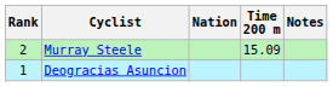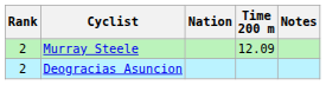 <table class="wikitable sortable" style="text-align:center">
 <tr>
 <th>Rank</th>
 <th>Cyclist</th>
 <th>Nation</th>
 <th>Time<br>200 m</th>
 <th>Notes</th>
 </tr>
 <tr bgcolor=bbf3bb>
 <td>2</td>
 <td align=left><a href='#'>Murray Steele</a></td>
 <td align=left></td>
-<td>15.09</td>
+<td>12.09</td>
 <td></td>
 </tr>
 <tr bgcolor=bbf3ff>
-<td>1</td>
+<td>2</td>
 <td align=left><a href='#'>Deogracias Asuncion</a></td>
 <td align=left></td>
 <td></td>
 <td></td>
 </tr>
 </table>
